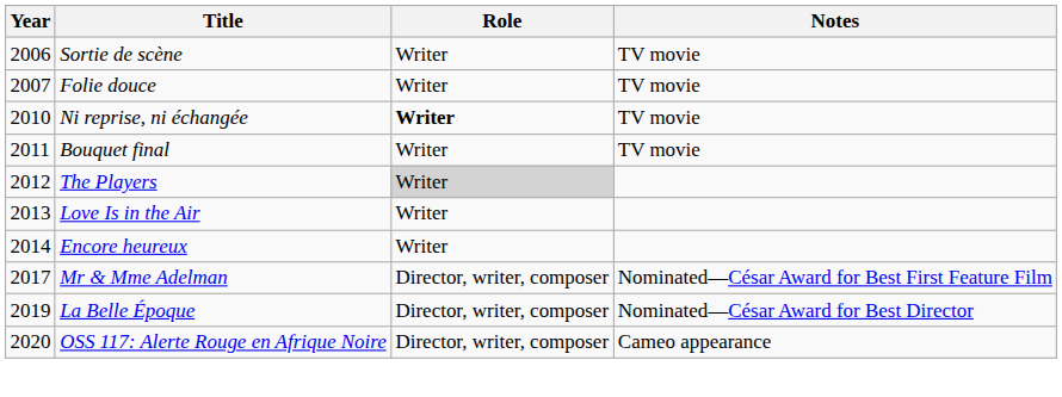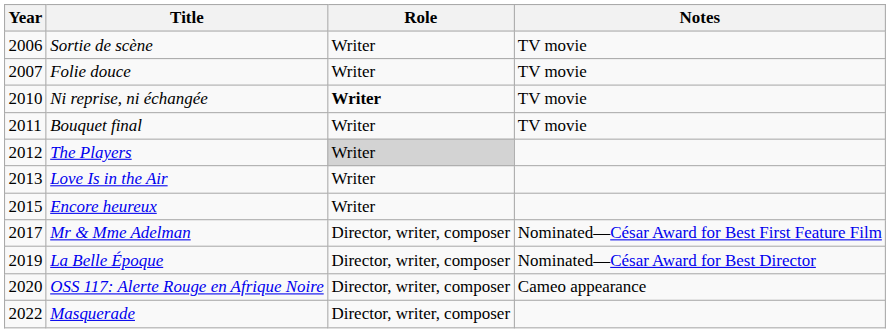 <table class="wikitable sortable">
 <tr>
 <th>Year</th>
 <th>Title</th>
 <th>Role</th>
 <th class="unsortable">Notes</th>
 </tr>
 <tr>
 <td>2006</td>
 <td><em>Sortie de scène</em></td>
 <td>Writer</td>
 <td>TV movie</td>
 </tr>
 <tr>
 <td>2007</td>
 <td><em>Folie douce</em></td>
 <td>Writer</td>
 <td>TV movie</td>
 </tr>
 <tr>
 <td>2010</td>
 <td><em>Ni reprise, ni échangée</em></td>
 <td><strong>Writer</strong></td>
 <td>TV movie</td>
 </tr>
 <tr>
 <td>2011</td>
 <td><em>Bouquet final</em></td>
 <td>Writer</td>
 <td>TV movie</td>
 </tr>
 <tr>
 <td>2012</td>
 <td><em><a href='#'>The Players</a></em></td>
 <td style="background: lightgrey;">Writer</td>
 <td></td>
 </tr>
 <tr>
 <td>2013</td>
 <td><em><a href='#'>Love Is in the Air</a></em></td>
 <td>Writer</td>
 <td></td>
 </tr>
 <tr>
-<td>2014</td>
+<td>2015</td>
 <td><em><a href='#'>Encore heureux</a></em></td>
 <td>Writer</td>
 <td></td>
 </tr>
 <tr>
 <td>2017</td>
 <td><em><a href='#'>Mr & Mme Adelman</a></em></td>
 <td>Director, writer, composer</td>
 <td>Nominated—<a href='#'>César Award for Best First Feature Film</a></td>
 </tr>
 <tr>
 <td>2019</td>
 <td><em><a href='#'>La Belle Époque</a></em></td>
 <td>Director, writer, composer</td>
 <td>Nominated—<a href='#'>César Award for Best Director</a></td>
 </tr>
 <tr>
 <td>2020</td>
 <td><em><a href='#'>OSS 117: Alerte Rouge en Afrique Noire</a></em></td>
 <td>Director, writer, composer</td>
 <td>Cameo appearance</td>
 </tr>
+<tr>
+<td>2022</td>
+<td><em><a href='#'>Masquerade</a></em></td>
+<td>Director, writer, composer</td>
+<td></td>
+</tr>
 </table>
